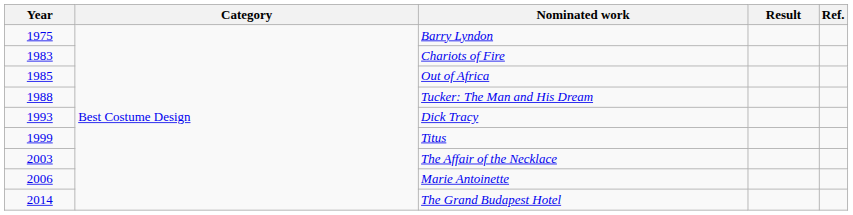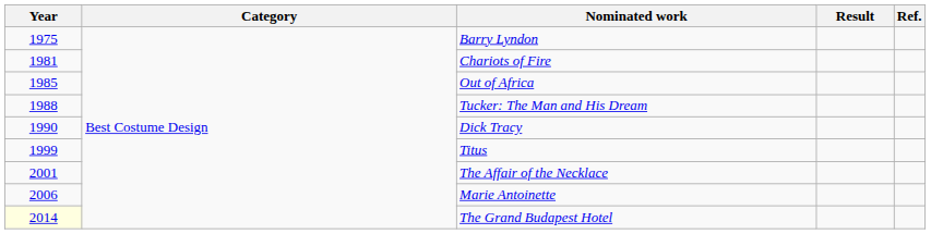 <table class=wikitable>
 <tr>
 <th scope="col" style="width:5em;">Year</th>
 <th scope="col" style="width:26em;">Category</th>
 <th scope="col" style="width:25em;">Nominated work</th>
 <th scope="col" style="width:5em;">Result</th>
 <th>Ref.</th>
 </tr>
 <tr>
 <td style="text-align:center;"><a href='#'>1975</a></td>
 <td rowspan="9"><a href='#'>Best Costume Design</a></td>
 <td><em><a href='#'>Barry Lyndon</a></em></td>
 <td></td>
 <td style="text-align:center;"></td>
 </tr>
 <tr>
-<td style="text-align:center;"><a href='#'>1983</a></td>
+<td style="text-align:center;"><a href='#'>1981</a></td>
 <td><em><a href='#'>Chariots of Fire</a></em></td>
 <td></td>
 <td style="text-align:center;"></td>
 </tr>
 <tr>
 <td style="text-align:center;"><a href='#'>1985</a></td>
 <td><em><a href='#'>Out of Africa</a></em></td>
 <td></td>
 <td style="text-align:center;"></td>
 </tr>
 <tr>
 <td style="text-align:center;"><a href='#'>1988</a></td>
 <td><em><a href='#'>Tucker: The Man and His Dream</a></em></td>
 <td></td>
 <td style="text-align:center;"></td>
 </tr>
 <tr>
-<td style="text-align:center;"><a href='#'>1993</a></td>
+<td style="text-align:center;"><a href='#'>1990</a></td>
 <td><em><a href='#'>Dick Tracy</a></em></td>
 <td></td>
 <td style="text-align:center;"></td>
 </tr>
 <tr>
 <td style="text-align:center;"><a href='#'>1999</a></td>
 <td><em><a href='#'>Titus</a></em></td>
 <td></td>
 <td style="text-align:center;"></td>
 </tr>
 <tr>
-<td style="text-align:center;"><a href='#'>2003</a></td>
+<td style="text-align:center;"><a href='#'>2001</a></td>
 <td><em><a href='#'>The Affair of the Necklace</a></em></td>
 <td></td>
 <td style="text-align:center;"></td>
 </tr>
 <tr>
 <td style="text-align:center;"><a href='#'>2006</a></td>
 <td><em><a href='#'>Marie Antoinette</a></em></td>
 <td></td>
 <td style="text-align:center;"></td>
 </tr>
 <tr>
-<td style="text-align:center;"><a href='#'>2014</a></td>
+<td style="background: lightyellow; text-align:center;"><a href='#'>2014</a></td>
 <td><em><a href='#'>The Grand Budapest Hotel</a></em></td>
 <td></td>
 <td style="text-align:center;"></td>
 </tr>
 </table>
